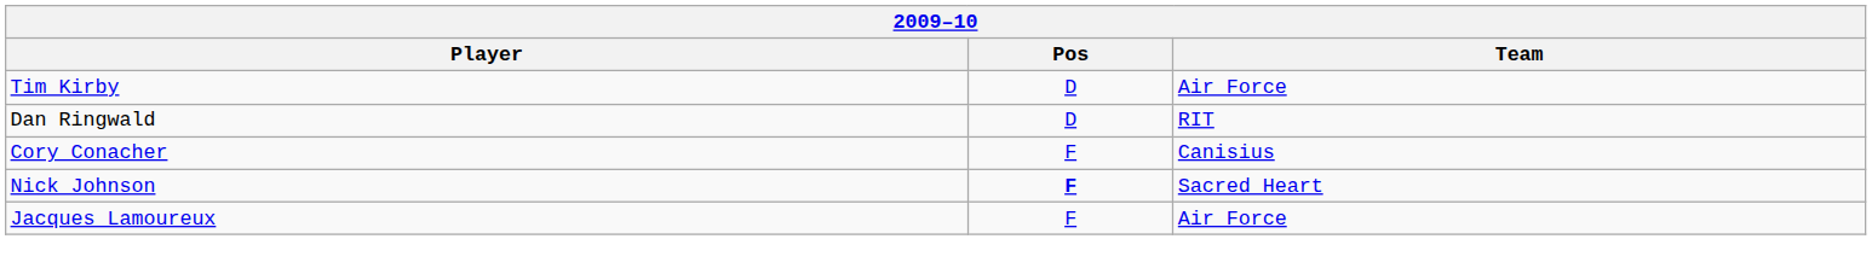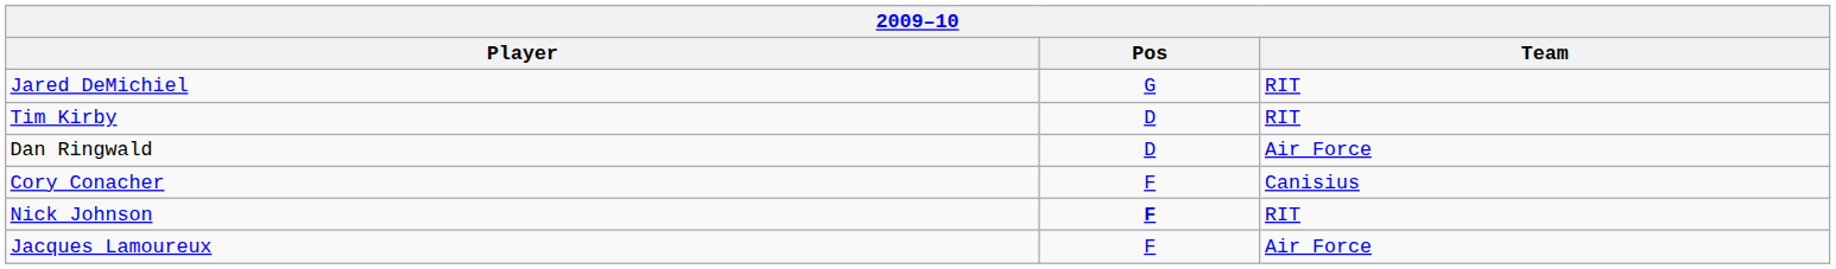 <table class="wikitable" width=95%>
 <tr>
 <th colspan=3><a href='#'>2009–10</a></th>
 </tr>
 <tr>
 <th>Player</th>
 <th>Pos</th>
 <th>Team</th>
 </tr>
 <tr>
+<td><a href='#'>Jared DeMichiel</a></td>
+<td style="text-align:center;"><a href='#'>G</a></td>
+<td><a href='#'>RIT</a></td>
+</tr>
+<tr>
 <td><a href='#'>Tim Kirby</a></td>
 <td style="text-align:center;"><a href='#'>D</a></td>
-<td><a href='#'>Air Force</a></td>
+<td><a href='#'>RIT</a></td>
 </tr>
 <tr>
 <td>Dan Ringwald</td>
 <td style="text-align:center;"><a href='#'>D</a></td>
-<td><a href='#'>RIT</a></td>
+<td><a href='#'>Air Force</a></td>
 </tr>
 <tr>
 <td><a href='#'>Cory Conacher</a></td>
 <td style="text-align:center;"><a href='#'>F</a></td>
 <td><a href='#'>Canisius</a></td>
 </tr>
 <tr>
 <td><a href='#'>Nick Johnson</a></td>
 <td style="text-align:center;"><strong><a href='#'>F</a></strong></td>
-<td><a href='#'>Sacred Heart</a></td>
+<td><a href='#'>RIT</a></td>
 </tr>
 <tr>
 <td><a href='#'>Jacques Lamoureux</a></td>
 <td style="text-align:center;"><a href='#'>F</a></td>
 <td><a href='#'>Air Force</a></td>
 </tr>
 </table>
